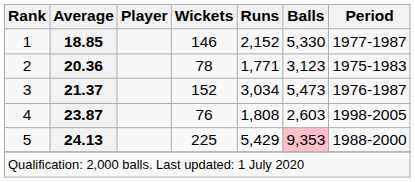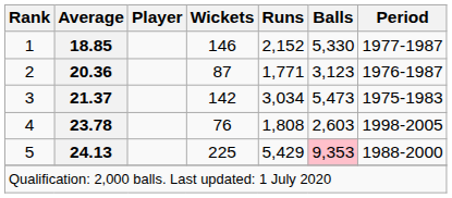 <table class="wikitable plainrowheaders sortable">
 <tr>
 <th scope=col>Rank</th>
 <th scope=col>Average</th>
 <th scope=col>Player</th>
 <th scope=col>Wickets</th>
 <th scope=col>Runs</th>
 <th scope=col>Balls</th>
 <th scope=col>Period</th>
 </tr>
 <tr>
 <td align=center>1</td>
 <th scope=row style=text-align:center>18.85</th>
 <td></td>
 <td align=center>146</td>
 <td align=center>2,152</td>
 <td align=center>5,330</td>
 <td>1977-1987</td>
 </tr>
 <tr>
 <td align=center>2</td>
 <th scope=row style=text-align:center>20.36</th>
 <td></td>
-<td align=center>78</td>
+<td align=center>87</td>
 <td align=center>1,771</td>
 <td align=center>3,123</td>
-<td>1975-1983</td>
+<td>1976-1987</td>
 </tr>
 <tr>
 <td align=center>3</td>
 <th scope=row style=text-align:center>21.37</th>
 <td></td>
-<td align=center>152</td>
+<td align=center>142</td>
 <td align=center>3,034</td>
 <td align=center>5,473</td>
-<td>1976-1987</td>
+<td>1975-1983</td>
 </tr>
 <tr>
 <td align=center>4</td>
-<th scope=row style=text-align:center>23.87</th>
+<th scope=row style=text-align:center>23.78</th>
 <td></td>
 <td align=center>76</td>
 <td align=center>1,808</td>
 <td align=center>2,603</td>
 <td>1998-2005</td>
 </tr>
 <tr>
 <td align=center>5</td>
 <th scope=row style=text-align:center>24.13</th>
 <td></td>
 <td align=center>225</td>
 <td align=center>5,429</td>
 <td align=center style="background: pink;">9,353</td>
 <td>1988-2000</td>
 </tr>
 <tr>
 </tr>
 <tr class=sortbottom>
 <td colspan=7><small>Qualification: 2,000 balls. Last updated: 1 July 2020</small></td>
 </tr>
 </table>
